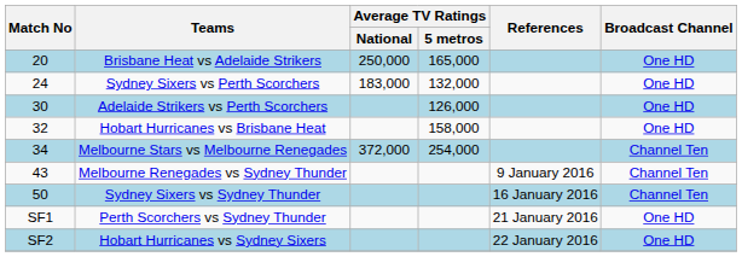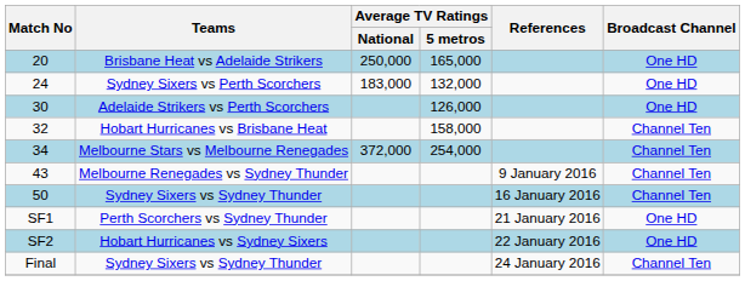 <table class="wikitable" style="text-align: center;">
 <tr>
 <th rowspan="2">Match No</th>
 <th rowspan="2">Teams</th>
 <th colspan="2">Average TV Ratings</th>
 <th rowspan="2">References</th>
 <th rowspan="2">Broadcast Channel</th>
 </tr>
 <tr>
 <th>National</th>
 <th>5 metros</th>
 </tr>
 <tr style="background:lightblue;">
 <td>20</td>
 <td><a href='#'>Brisbane Heat</a> vs <a href='#'>Adelaide Strikers</a></td>
 <td>250,000</td>
 <td>165,000</td>
 <td></td>
 <td><a href='#'>One HD</a></td>
 </tr>
 <tr>
 <td>24</td>
 <td><a href='#'>Sydney Sixers</a> vs <a href='#'>Perth Scorchers</a></td>
 <td>183,000</td>
 <td>132,000</td>
 <td></td>
 <td><a href='#'>One HD</a></td>
 </tr>
 <tr style="background:lightblue;">
 <td>30</td>
 <td><a href='#'>Adelaide Strikers</a> vs <a href='#'>Perth Scorchers</a></td>
 <td></td>
 <td>126,000</td>
 <td></td>
 <td><a href='#'>One HD</a></td>
 </tr>
 <tr>
 <td>32</td>
 <td><a href='#'>Hobart Hurricanes</a> vs <a href='#'>Brisbane Heat</a></td>
 <td></td>
 <td>158,000</td>
 <td></td>
-<td><a href='#'>One HD</a></td>
+<td><a href='#'>Channel Ten</a></td>
 </tr>
 <tr style="background:lightblue;">
 <td>34</td>
 <td><a href='#'>Melbourne Stars</a> vs <a href='#'>Melbourne Renegades</a></td>
 <td>372,000</td>
 <td>254,000</td>
 <td></td>
 <td><a href='#'>Channel Ten</a></td>
 </tr>
 <tr>
 <td>43</td>
 <td><a href='#'>Melbourne Renegades</a> vs <a href='#'>Sydney Thunder</a></td>
 <td></td>
 <td></td>
 <td>9 January 2016</td>
 <td><a href='#'>Channel Ten</a></td>
 </tr>
 <tr style="background:lightblue;">
 <td>50</td>
 <td><a href='#'>Sydney Sixers</a> vs <a href='#'>Sydney Thunder</a></td>
 <td></td>
 <td></td>
 <td>16 January 2016</td>
 <td><a href='#'>Channel Ten</a></td>
 </tr>
 <tr>
 <td>SF1</td>
 <td><a href='#'>Perth Scorchers</a> vs <a href='#'>Sydney Thunder</a></td>
 <td></td>
 <td></td>
 <td>21 January 2016</td>
 <td><a href='#'>One HD</a></td>
 </tr>
 <tr style="background:lightblue;">
 <td>SF2</td>
 <td><a href='#'>Hobart Hurricanes</a> vs <a href='#'>Sydney Sixers</a></td>
 <td></td>
 <td></td>
 <td>22 January 2016</td>
 <td><a href='#'>One HD</a></td>
 </tr>
 <tr>
+<td>Final</td>
+<td><a href='#'>Sydney Sixers</a> vs <a href='#'>Sydney Thunder</a></td>
+<td></td>
+<td></td>
+<td>24 January 2016</td>
+<td><a href='#'>Channel Ten</a></td>
+</tr>
+<tr>
 </tr>
 </table>
